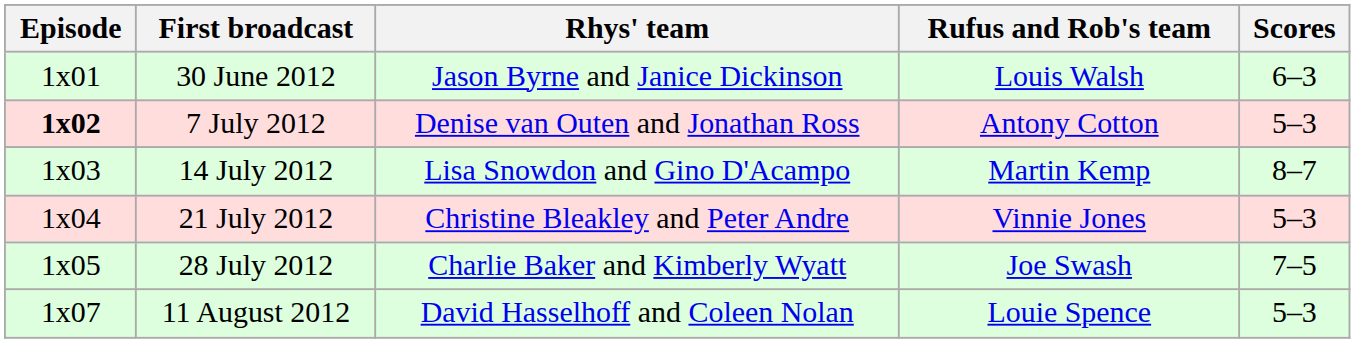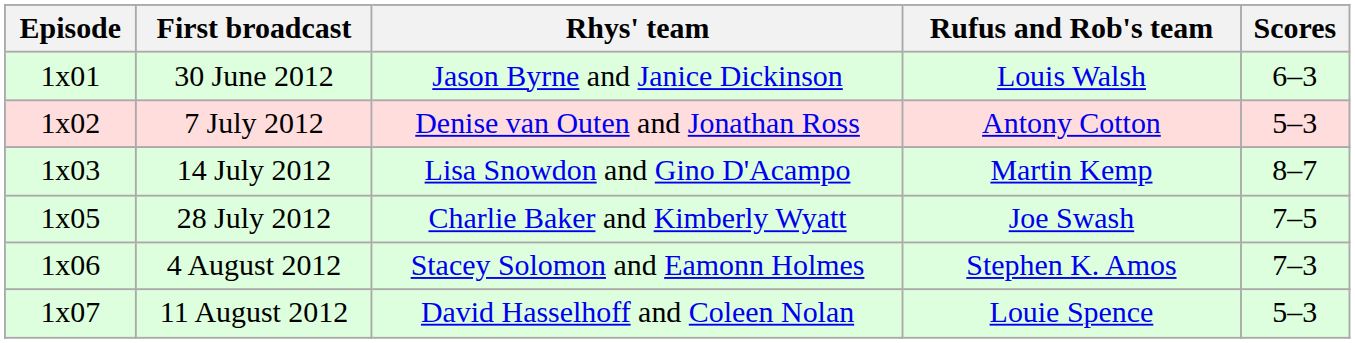 <table class="wikitable" style="width:720px; text-align:center;">
 <tr>
 <th>Episode</th>
 <th>First broadcast</th>
 <th>Rhys' team</th>
 <th>Rufus and Rob's team</th>
 <th>Scores</th>
 </tr>
 <tr bgcolor="ddffdd">
 <td>1x01</td>
 <td>30 June 2012</td>
 <td><a href='#'>Jason Byrne</a> and <a href='#'>Janice Dickinson</a></td>
 <td><a href='#'>Louis Walsh</a></td>
 <td>6–3</td>
 </tr>
 <tr bgcolor="ffdddd">
-<td><strong>1x02</strong></td>
+<td>1x02</td>
 <td>7 July 2012</td>
 <td><a href='#'>Denise van Outen</a> and <a href='#'>Jonathan Ross</a></td>
 <td><a href='#'>Antony Cotton</a></td>
 <td>5–3</td>
 </tr>
 <tr bgcolor="ddffdd">
 <td>1x03</td>
 <td>14 July 2012</td>
 <td><a href='#'>Lisa Snowdon</a> and <a href='#'>Gino D'Acampo</a></td>
 <td><a href='#'>Martin Kemp</a></td>
 <td>8–7</td>
 </tr>
-<tr bgcolor="ffdddd">
-<td>1x04</td>
-<td>21 July 2012</td>
-<td><a href='#'>Christine Bleakley</a> and <a href='#'>Peter Andre</a></td>
-<td><a href='#'>Vinnie Jones</a></td>
-<td>5–3</td>
-</tr>
 <tr bgcolor="ddffdd">
 <td>1x05</td>
 <td>28 July 2012</td>
 <td><a href='#'>Charlie Baker</a> and <a href='#'>Kimberly Wyatt</a></td>
 <td><a href='#'>Joe Swash</a></td>
 <td>7–5</td>
+</tr>
+<tr bgcolor="ddffdd">
+<td>1x06</td>
+<td>4 August 2012</td>
+<td><a href='#'>Stacey Solomon</a> and <a href='#'>Eamonn Holmes</a></td>
+<td><a href='#'>Stephen K. Amos</a></td>
+<td>7–3</td>
 </tr>
 <tr bgcolor="ddffdd">
 <td>1x07</td>
 <td>11 August 2012</td>
 <td><a href='#'>David Hasselhoff</a> and <a href='#'>Coleen Nolan</a></td>
 <td><a href='#'>Louie Spence</a></td>
 <td>5–3</td>
 </tr>
 </table>
